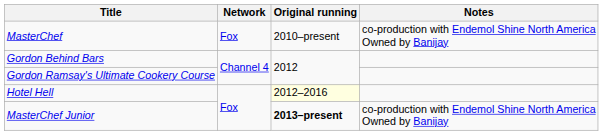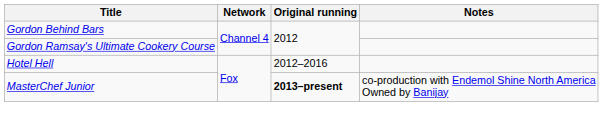 <table class="wikitable sortable">
 <tr>
 <th>Title</th>
 <th>Network</th>
 <th>Original running</th>
 <th>Notes</th>
-</tr>
-<tr>
-<td><em><a href='#'>MasterChef</a></em></td>
-<td><a href='#'>Fox</a></td>
-<td>2010–present</td>
-<td>co-production with <a href='#'>Endemol Shine North America</a><br>Owned by <a href='#'>Banijay</a></td>
 </tr>
 <tr>
 <td><em><a href='#'>Gordon Behind Bars</a></em></td>
 <td rowspan="2"><a href='#'>Channel 4</a></td>
 <td rowspan="2">2012</td>
 <td></td>
 </tr>
 <tr>
 <td><em><a href='#'>Gordon Ramsay's Ultimate Cookery Course</a></em></td>
 </tr>
 <tr>
 <td><em><a href='#'>Hotel Hell</a></em></td>
 <td rowspan="2"><a href='#'>Fox</a></td>
-<td style="background: lightyellow;">2012–2016</td>
+<td>2012–2016</td>
 <td></td>
 </tr>
 <tr>
 <td><em><a href='#'>MasterChef Junior</a></em></td>
 <td><strong>2013–present</strong></td>
 <td>co-production with <a href='#'>Endemol Shine North America</a><br>Owned by <a href='#'>Banijay</a></td>
 </tr>
 </table>
